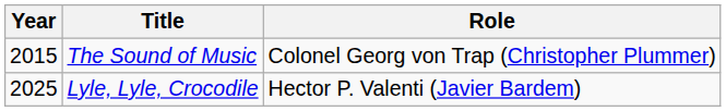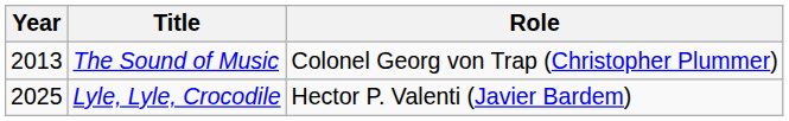 <table class="wikitable">
 <tr>
 <th>Year</th>
 <th>Title</th>
 <th>Role</th>
 </tr>
 <tr>
-<td>2015</td>
+<td>2013</td>
 <td><em><a href='#'>The Sound of Music</a></em></td>
 <td>Colonel Georg von Trap (<a href='#'>Christopher Plummer</a>)</td>
 </tr>
 <tr>
 <td>2025</td>
 <td><em><a href='#'>Lyle, Lyle, Crocodile</a></em></td>
 <td>Hector P. Valenti (<a href='#'>Javier Bardem</a>)</td>
 </tr>
 </table>
